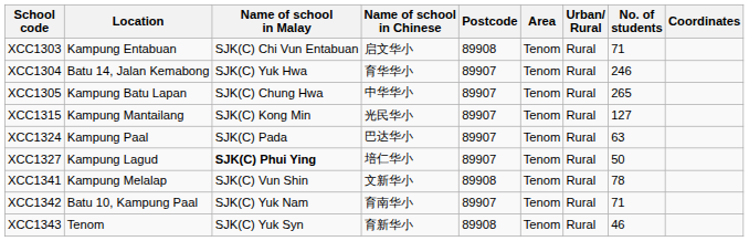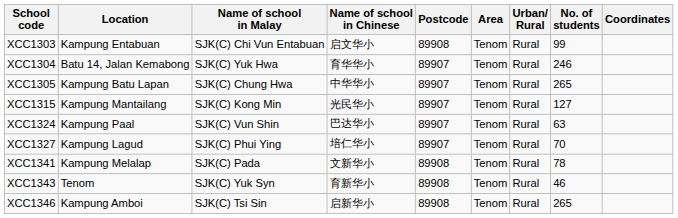 <table class="wikitable sortable">
 <tr>
 <th>School<br>code</th>
 <th>Location</th>
 <th>Name of school<br>in Malay</th>
 <th>Name of school<br>in Chinese</th>
 <th>Postcode</th>
 <th>Area</th>
 <th>Urban/<br>Rural</th>
 <th>No. of<br>students</th>
 <th>Coordinates</th>
 </tr>
 <tr>
 <td>XCC1303</td>
 <td>Kampung Entabuan</td>
 <td>SJK(C) Chi Vun Entabuan</td>
 <td>启文华小</td>
 <td>89908</td>
 <td>Tenom</td>
 <td>Rural</td>
-<td>71</td>
+<td>99</td>
 <td></td>
 </tr>
 <tr>
 <td>XCC1304</td>
 <td>Batu 14, Jalan Kemabong</td>
 <td>SJK(C) Yuk Hwa</td>
 <td>育华华小</td>
 <td>89907</td>
 <td>Tenom</td>
 <td>Rural</td>
 <td>246</td>
 <td></td>
 </tr>
 <tr>
 <td>XCC1305</td>
 <td>Kampung Batu Lapan</td>
 <td>SJK(C) Chung Hwa</td>
 <td>中华华小</td>
 <td>89907</td>
 <td>Tenom</td>
 <td>Rural</td>
 <td>265</td>
 <td></td>
 </tr>
 <tr>
 <td>XCC1315</td>
 <td>Kampung Mantailang</td>
 <td>SJK(C) Kong Min</td>
 <td>光民华小</td>
 <td>89907</td>
 <td>Tenom</td>
 <td>Rural</td>
 <td>127</td>
 <td></td>
 </tr>
 <tr>
 <td>XCC1324</td>
 <td>Kampung Paal</td>
-<td>SJK(C) Pada</td>
+<td>SJK(C) Vun Shin</td>
 <td>巴达华小</td>
 <td>89907</td>
 <td>Tenom</td>
 <td>Rural</td>
 <td>63</td>
 <td></td>
 </tr>
 <tr>
 <td>XCC1327</td>
 <td>Kampung Lagud</td>
-<td><strong>SJK(C) Phui Ying</strong></td>
+<td>SJK(C) Phui Ying</td>
 <td>培仁华小</td>
 <td>89907</td>
 <td>Tenom</td>
 <td>Rural</td>
-<td>50</td>
+<td>70</td>
 <td></td>
 </tr>
 <tr>
 <td>XCC1341</td>
 <td>Kampung Melalap</td>
-<td>SJK(C) Vun Shin</td>
+<td>SJK(C) Pada</td>
 <td>文新华小</td>
 <td>89908</td>
 <td>Tenom</td>
 <td>Rural</td>
 <td>78</td>
-<td></td>
-</tr>
-<tr>
-<td>XCC1342</td>
-<td>Batu 10, Kampung Paal</td>
-<td>SJK(C) Yuk Nam</td>
-<td>育南华小</td>
-<td>89907</td>
-<td>Tenom</td>
-<td>Rural</td>
-<td>71</td>
 <td></td>
 </tr>
 <tr>
 <td>XCC1343</td>
 <td>Tenom</td>
 <td>SJK(C) Yuk Syn</td>
 <td>育新华小</td>
 <td>89908</td>
 <td>Tenom</td>
 <td>Rural</td>
 <td>46</td>
 <td></td>
 </tr>
+<tr>
+<td>XCC1346</td>
+<td>Kampung Amboi</td>
+<td>SJK(C) Tsi Sin</td>
+<td>启新华小</td>
+<td>89908</td>
+<td>Tenom</td>
+<td>Rural</td>
+<td>265</td>
+<td></td>
+</tr>
 </table>
